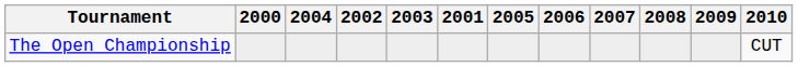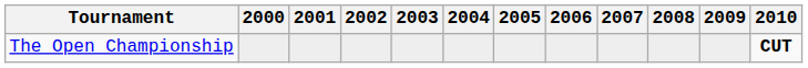 <table class="wikitable" style="font-size:95%;text-align:center;">
 <tr>
 <th>Tournament</th>
 <th>2000</th>
-<th>2004</th>
+<th>2001</th>
 <th>2002</th>
 <th>2003</th>
-<th>2001</th>
+<th>2004</th>
 <th>2005</th>
 <th>2006</th>
 <th>2007</th>
 <th>2008</th>
 <th>2009</th>
 <th>2010</th>
 </tr>
 <tr>
 <td align=left><a href='#'>The Open Championship</a></td>
 <td style="background:#eeeeee;"></td>
 <td style="background:#eeeeee;"></td>
 <td style="background:#eeeeee;"></td>
 <td style="background:#eeeeee;"></td>
 <td style="background:#eeeeee;"></td>
 <td style="background:#eeeeee;"></td>
 <td style="background:#eeeeee;"></td>
 <td style="background:#eeeeee;"></td>
 <td style="background:#eeeeee;"></td>
 <td style="background:#eeeeee;"></td>
-<td>CUT</td>
+<td><strong>CUT</strong></td>
 </tr>
 </table>
